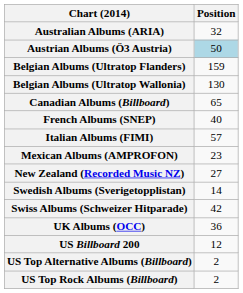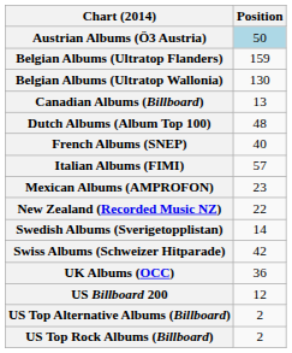 <table class="wikitable plainrowheaders sortable" style="text-align:center;">
 <tr>
 <th>Chart (2014)</th>
 <th>Position</th>
-</tr>
-<tr>
-<th scope="row">Australian Albums (ARIA)</th>
-<td>32</td>
 </tr>
 <tr>
 <th scope="row">Austrian Albums (Ö3 Austria)</th>
 <td style="background: lightblue;">50</td>
 </tr>
 <tr>
 <th scope="row">Belgian Albums (Ultratop Flanders)</th>
 <td>159</td>
 </tr>
 <tr>
 <th scope="row">Belgian Albums (Ultratop Wallonia)</th>
 <td>130</td>
 </tr>
 <tr>
 <th scope="row">Canadian Albums (<em>Billboard</em>)</th>
-<td>65</td>
+<td>13</td>
+</tr>
+<tr>
+<th scope="row">Dutch Albums (Album Top 100)</th>
+<td>48</td>
 </tr>
 <tr>
 <th scope="row">French Albums (SNEP)</th>
 <td>40</td>
 </tr>
 <tr>
 <th scope="row">Italian Albums (FIMI)</th>
 <td>57</td>
 </tr>
 <tr>
 <th scope="row">Mexican Albums (AMPROFON)</th>
 <td align="center">23</td>
 </tr>
 <tr>
 <th scope="row">New Zealand (<a href='#'>Recorded Music NZ</a>)</th>
-<td>27</td>
+<td>22</td>
 </tr>
 <tr>
 <th scope="row">Swedish Albums (Sverigetopplistan)</th>
 <td>14</td>
 </tr>
 <tr>
 <th scope="row">Swiss Albums (Schweizer Hitparade)</th>
 <td>42</td>
 </tr>
 <tr>
 <th scope="row">UK Albums (<a href='#'>OCC</a>)</th>
 <td>36</td>
 </tr>
 <tr>
 <th scope="row">US <em>Billboard</em> 200</th>
 <td>12</td>
 </tr>
 <tr>
 <th scope="row">US Top Alternative Albums (<em>Billboard</em>)</th>
 <td>2</td>
 </tr>
 <tr>
 <th scope="row">US Top Rock Albums (<em>Billboard</em>)</th>
 <td>2</td>
 </tr>
 </table>
